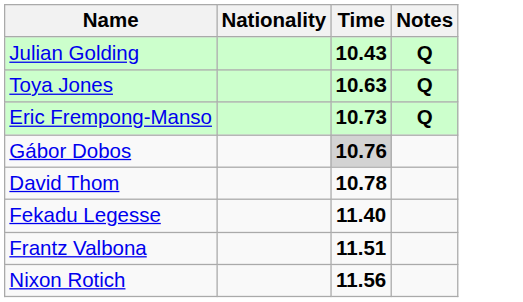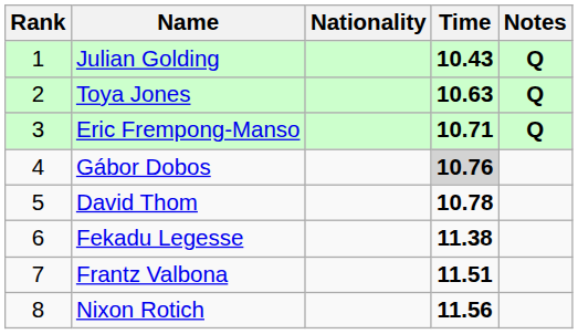 <table class="wikitable sortable" style="text-align:center">
 <tr>
+<th>Rank</th>
 <th>Name</th>
 <th>Nationality</th>
 <th>Time</th>
 <th>Notes</th>
 </tr>
 <tr bgcolor=ccffcc>
+<td>1</td>
 <td align=left><a href='#'>Julian Golding</a></td>
 <td align=left></td>
 <td><strong>10.43</strong></td>
 <td><strong>Q</strong></td>
 </tr>
 <tr bgcolor=ccffcc>
+<td>2</td>
 <td align=left><a href='#'>Toya Jones</a></td>
 <td align=left></td>
 <td><strong>10.63</strong></td>
 <td><strong>Q</strong></td>
 </tr>
 <tr bgcolor=ccffcc>
+<td>3</td>
 <td align=left><a href='#'>Eric Frempong-Manso</a></td>
 <td align=left></td>
-<td><strong>10.73</strong></td>
+<td><strong>10.71</strong></td>
 <td><strong>Q</strong></td>
 </tr>
 <tr>
+<td>4</td>
 <td align=left><a href='#'>Gábor Dobos</a></td>
 <td align=left></td>
 <td style="background: lightgrey;"><strong>10.76</strong></td>
 <td></td>
 </tr>
 <tr>
+<td>5</td>
 <td align=left><a href='#'>David Thom</a></td>
 <td align=left></td>
 <td><strong>10.78</strong></td>
 <td></td>
 </tr>
 <tr>
+<td>6</td>
 <td align=left><a href='#'>Fekadu Legesse</a></td>
 <td align=left></td>
-<td><strong>11.40</strong></td>
+<td><strong>11.38</strong></td>
 <td></td>
 </tr>
 <tr>
+<td>7</td>
 <td align=left><a href='#'>Frantz Valbona</a></td>
 <td align=left></td>
 <td><strong>11.51</strong></td>
 <td></td>
 </tr>
 <tr>
+<td>8</td>
 <td align=left><a href='#'>Nixon Rotich</a></td>
 <td align=left></td>
 <td><strong>11.56</strong></td>
 <td></td>
 </tr>
 </table>
